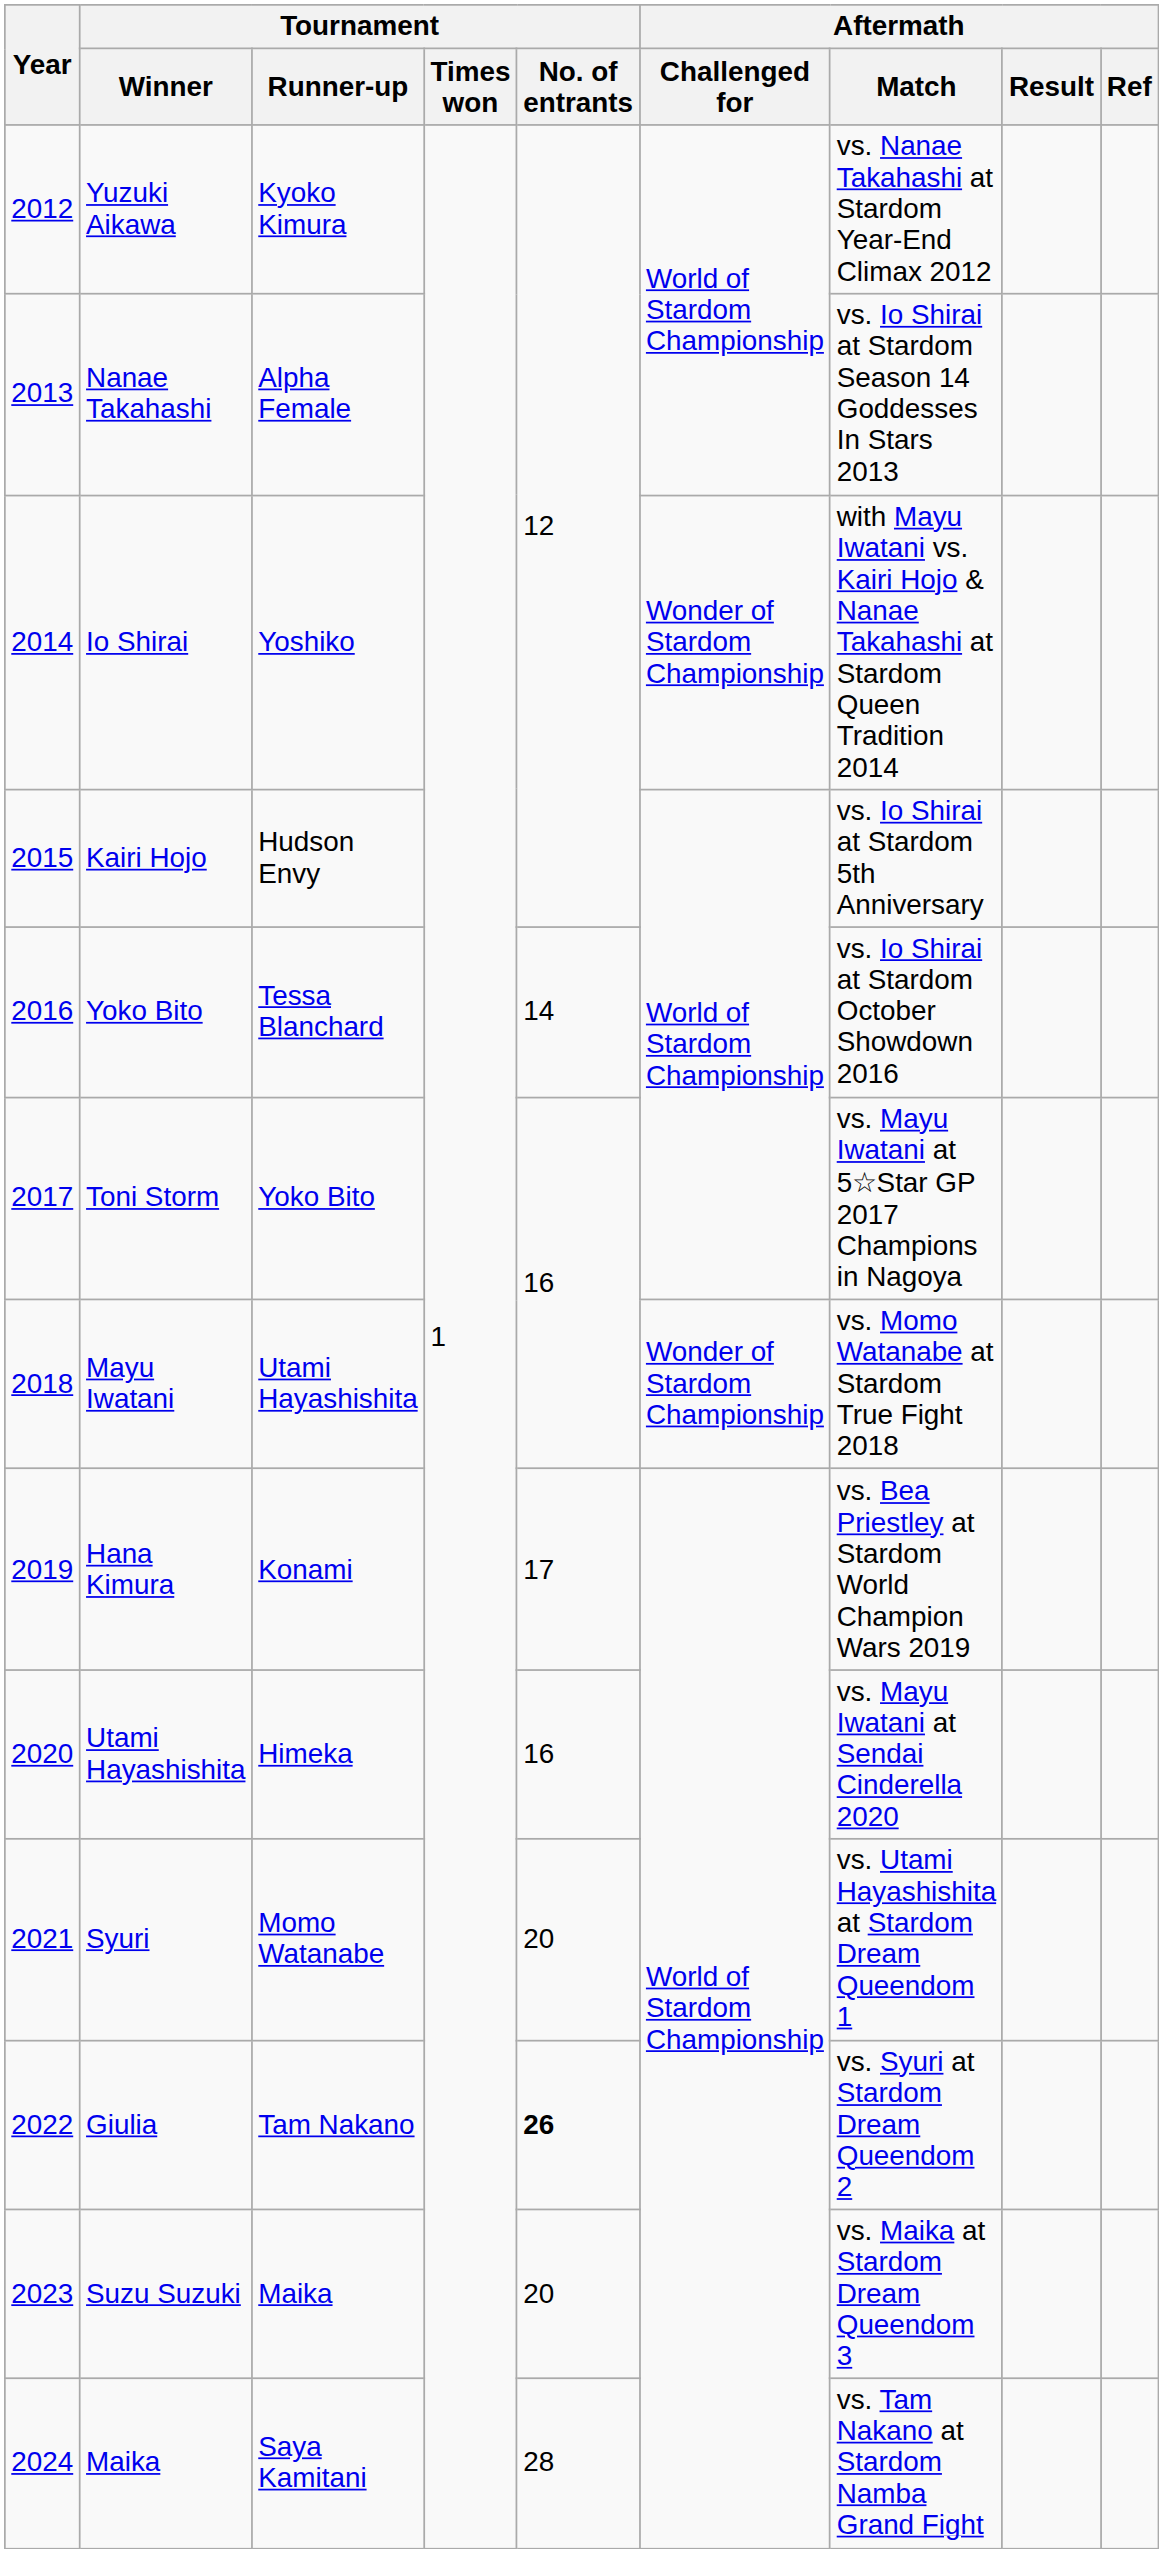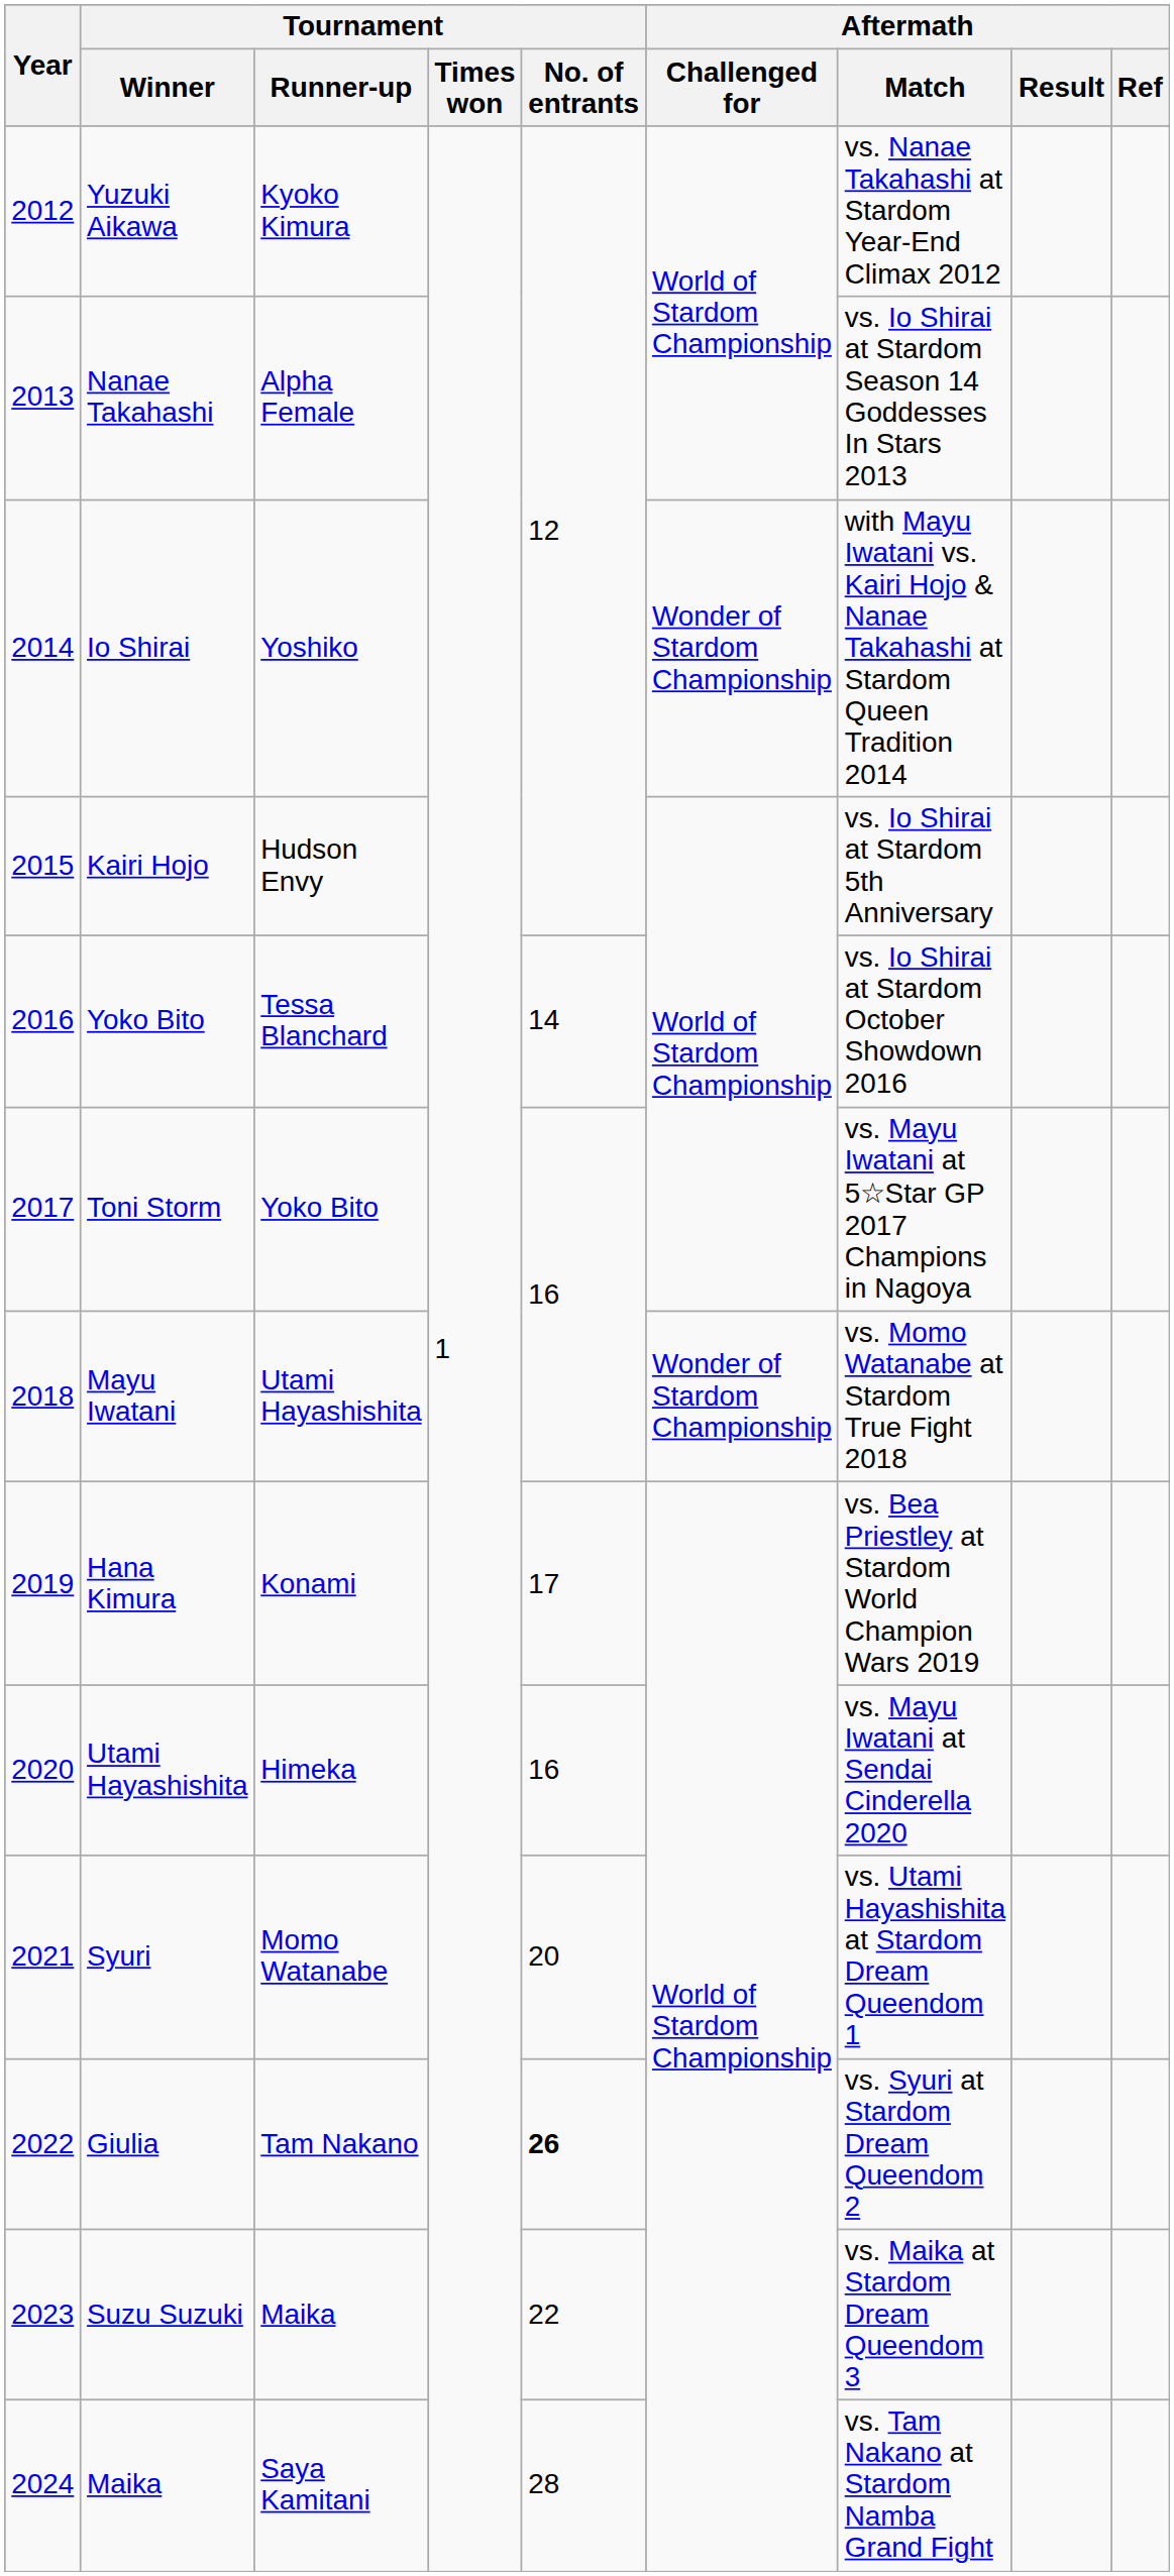 <table class="wikitable sortable">
 <tr>
 <th rowspan="2">Year</th>
 <th colspan="4">Tournament</th>
 <th colspan="4">Aftermath</th>
 </tr>
 <tr>
 <th>Winner</th>
 <th>Runner-up</th>
 <th>Times<br>won</th>
 <th>No. of<br>entrants</th>
 <th>Challenged for</th>
 <th>Match</th>
 <th>Result</th>
 <th>Ref</th>
 </tr>
 <tr>
 <td><a href='#'>2012</a></td>
 <td><a href='#'>Yuzuki Aikawa</a></td>
 <td><a href='#'>Kyoko Kimura</a></td>
 <td rowspan=13>1</td>
 <td rowspan=4>12</td>
 <td rowspan=2><a href='#'>World of Stardom Championship</a></td>
 <td>vs. <a href='#'>Nanae Takahashi</a> at Stardom Year-End Climax 2012</td>
 <td></td>
 <td></td>
 </tr>
 <tr>
 <td><a href='#'>2013</a></td>
 <td><a href='#'>Nanae Takahashi</a></td>
 <td><a href='#'>Alpha Female</a></td>
 <td>vs. <a href='#'>Io Shirai</a> at Stardom Season 14 Goddesses In Stars 2013</td>
 <td></td>
 <td></td>
 </tr>
 <tr>
 <td><a href='#'>2014</a></td>
 <td><a href='#'>Io Shirai</a></td>
 <td><a href='#'>Yoshiko</a></td>
 <td><a href='#'>Wonder of Stardom Championship</a></td>
 <td>with <a href='#'>Mayu Iwatani</a> vs. <a href='#'>Kairi Hojo</a> & <a href='#'>Nanae Takahashi</a> at Stardom Queen Tradition 2014</td>
 <td></td>
 <td></td>
 </tr>
 <tr>
 <td><a href='#'>2015</a></td>
 <td><a href='#'>Kairi Hojo</a></td>
 <td>Hudson Envy</td>
 <td rowspan=3><a href='#'>World of Stardom Championship</a></td>
 <td>vs. <a href='#'>Io Shirai</a> at Stardom 5th Anniversary</td>
 <td></td>
 <td></td>
 </tr>
 <tr>
 <td><a href='#'>2016</a></td>
 <td><a href='#'>Yoko Bito</a></td>
 <td><a href='#'>Tessa Blanchard</a></td>
 <td>14</td>
 <td>vs. <a href='#'>Io Shirai</a> at Stardom October Showdown 2016</td>
 <td></td>
 <td></td>
 </tr>
 <tr>
 <td><a href='#'>2017</a></td>
 <td><a href='#'>Toni Storm</a></td>
 <td><a href='#'>Yoko Bito</a></td>
 <td rowspan=2>16</td>
 <td>vs. <a href='#'>Mayu Iwatani</a> at 5☆Star GP 2017 Champions in Nagoya</td>
 <td></td>
 <td></td>
 </tr>
 <tr>
 <td><a href='#'>2018</a></td>
 <td><a href='#'>Mayu Iwatani</a></td>
 <td><a href='#'>Utami Hayashishita</a></td>
 <td><a href='#'>Wonder of Stardom Championship</a></td>
 <td>vs. <a href='#'>Momo Watanabe</a> at Stardom True Fight 2018</td>
 <td></td>
 <td></td>
 </tr>
 <tr>
 <td><a href='#'>2019</a></td>
 <td><a href='#'>Hana Kimura</a></td>
 <td><a href='#'>Konami</a></td>
 <td>17</td>
 <td rowspan=6><a href='#'>World of Stardom Championship</a></td>
 <td>vs. <a href='#'>Bea Priestley</a> at Stardom World Champion Wars 2019</td>
 <td></td>
 <td></td>
 </tr>
 <tr>
 <td><a href='#'>2020</a></td>
 <td><a href='#'>Utami Hayashishita</a></td>
 <td><a href='#'>Himeka</a></td>
 <td>16</td>
 <td>vs. <a href='#'>Mayu Iwatani</a> at <a href='#'>Sendai Cinderella 2020</a></td>
 <td></td>
 <td></td>
 </tr>
 <tr "text-align: center">
 <td><a href='#'>2021</a></td>
 <td><a href='#'>Syuri</a></td>
 <td><a href='#'>Momo Watanabe</a></td>
 <td>20</td>
 <td>vs. <a href='#'>Utami Hayashishita</a> at <a href='#'>Stardom Dream Queendom 1</a></td>
 <td></td>
 <td></td>
 </tr>
 <tr>
 <td><a href='#'>2022</a></td>
 <td><a href='#'>Giulia</a></td>
 <td><a href='#'>Tam Nakano</a></td>
 <td><strong>26</strong></td>
 <td>vs. <a href='#'>Syuri</a> at <a href='#'>Stardom Dream Queendom 2</a></td>
 <td></td>
 <td></td>
 </tr>
 <tr>
 <td><a href='#'>2023</a></td>
 <td><a href='#'>Suzu Suzuki</a></td>
 <td><a href='#'>Maika</a></td>
-<td>20</td>
+<td>22</td>
 <td>vs. <a href='#'>Maika</a> at <a href='#'>Stardom Dream Queendom 3</a></td>
 <td></td>
 <td></td>
 </tr>
 <tr>
 <td><a href='#'>2024</a></td>
 <td><a href='#'>Maika</a></td>
 <td><a href='#'>Saya Kamitani</a></td>
 <td>28</td>
 <td>vs. <a href='#'>Tam Nakano</a> at <a href='#'>Stardom Namba Grand Fight</a></td>
 <td></td>
 <td></td>
 </tr>
 </table>
